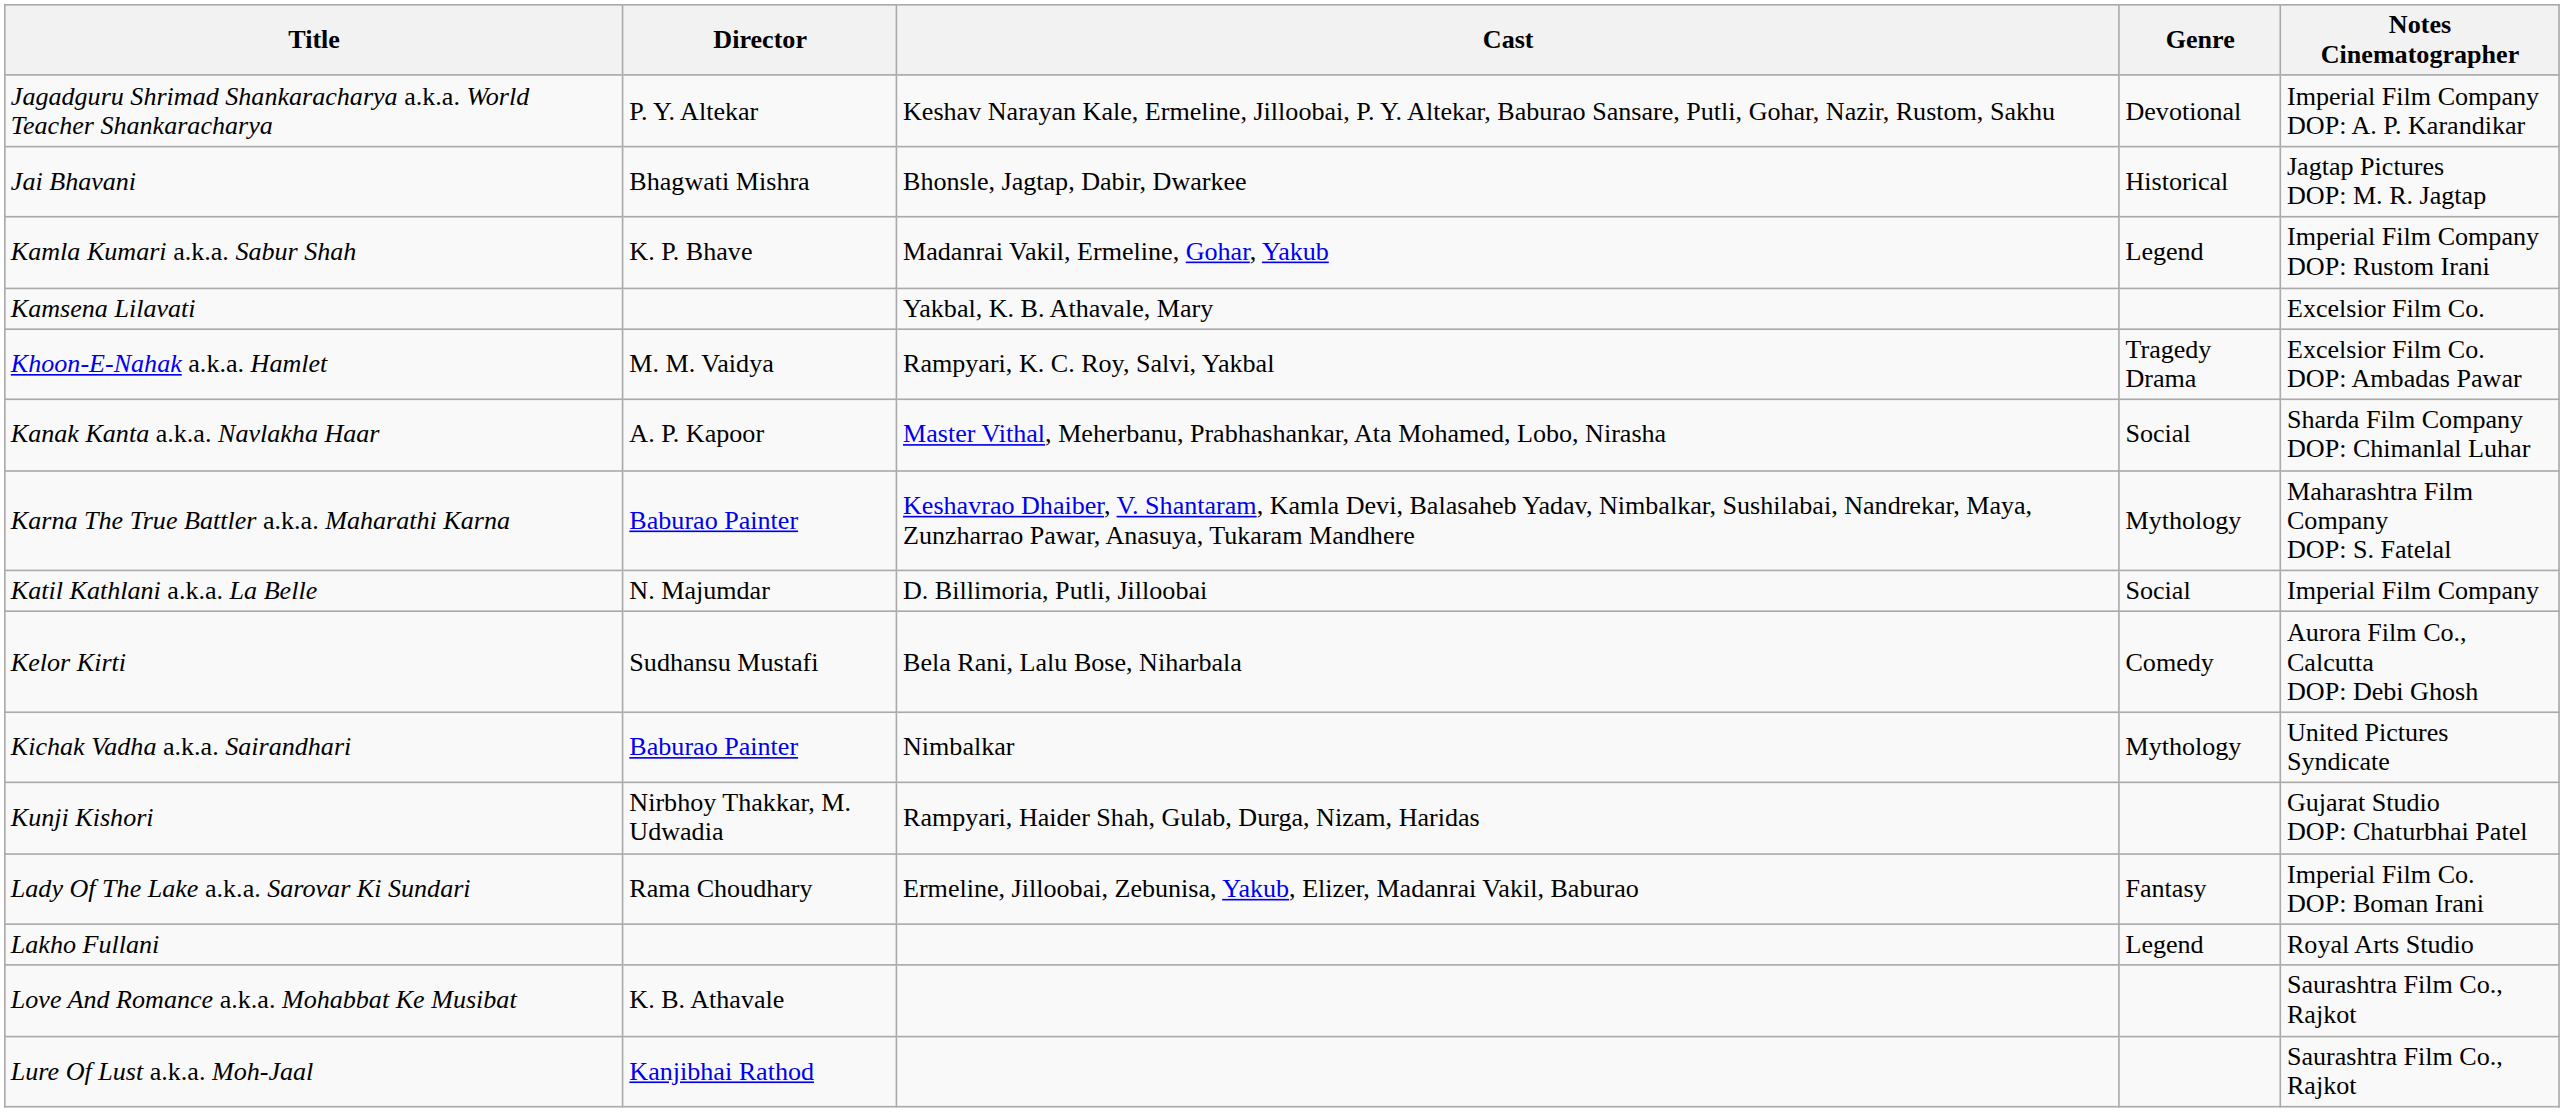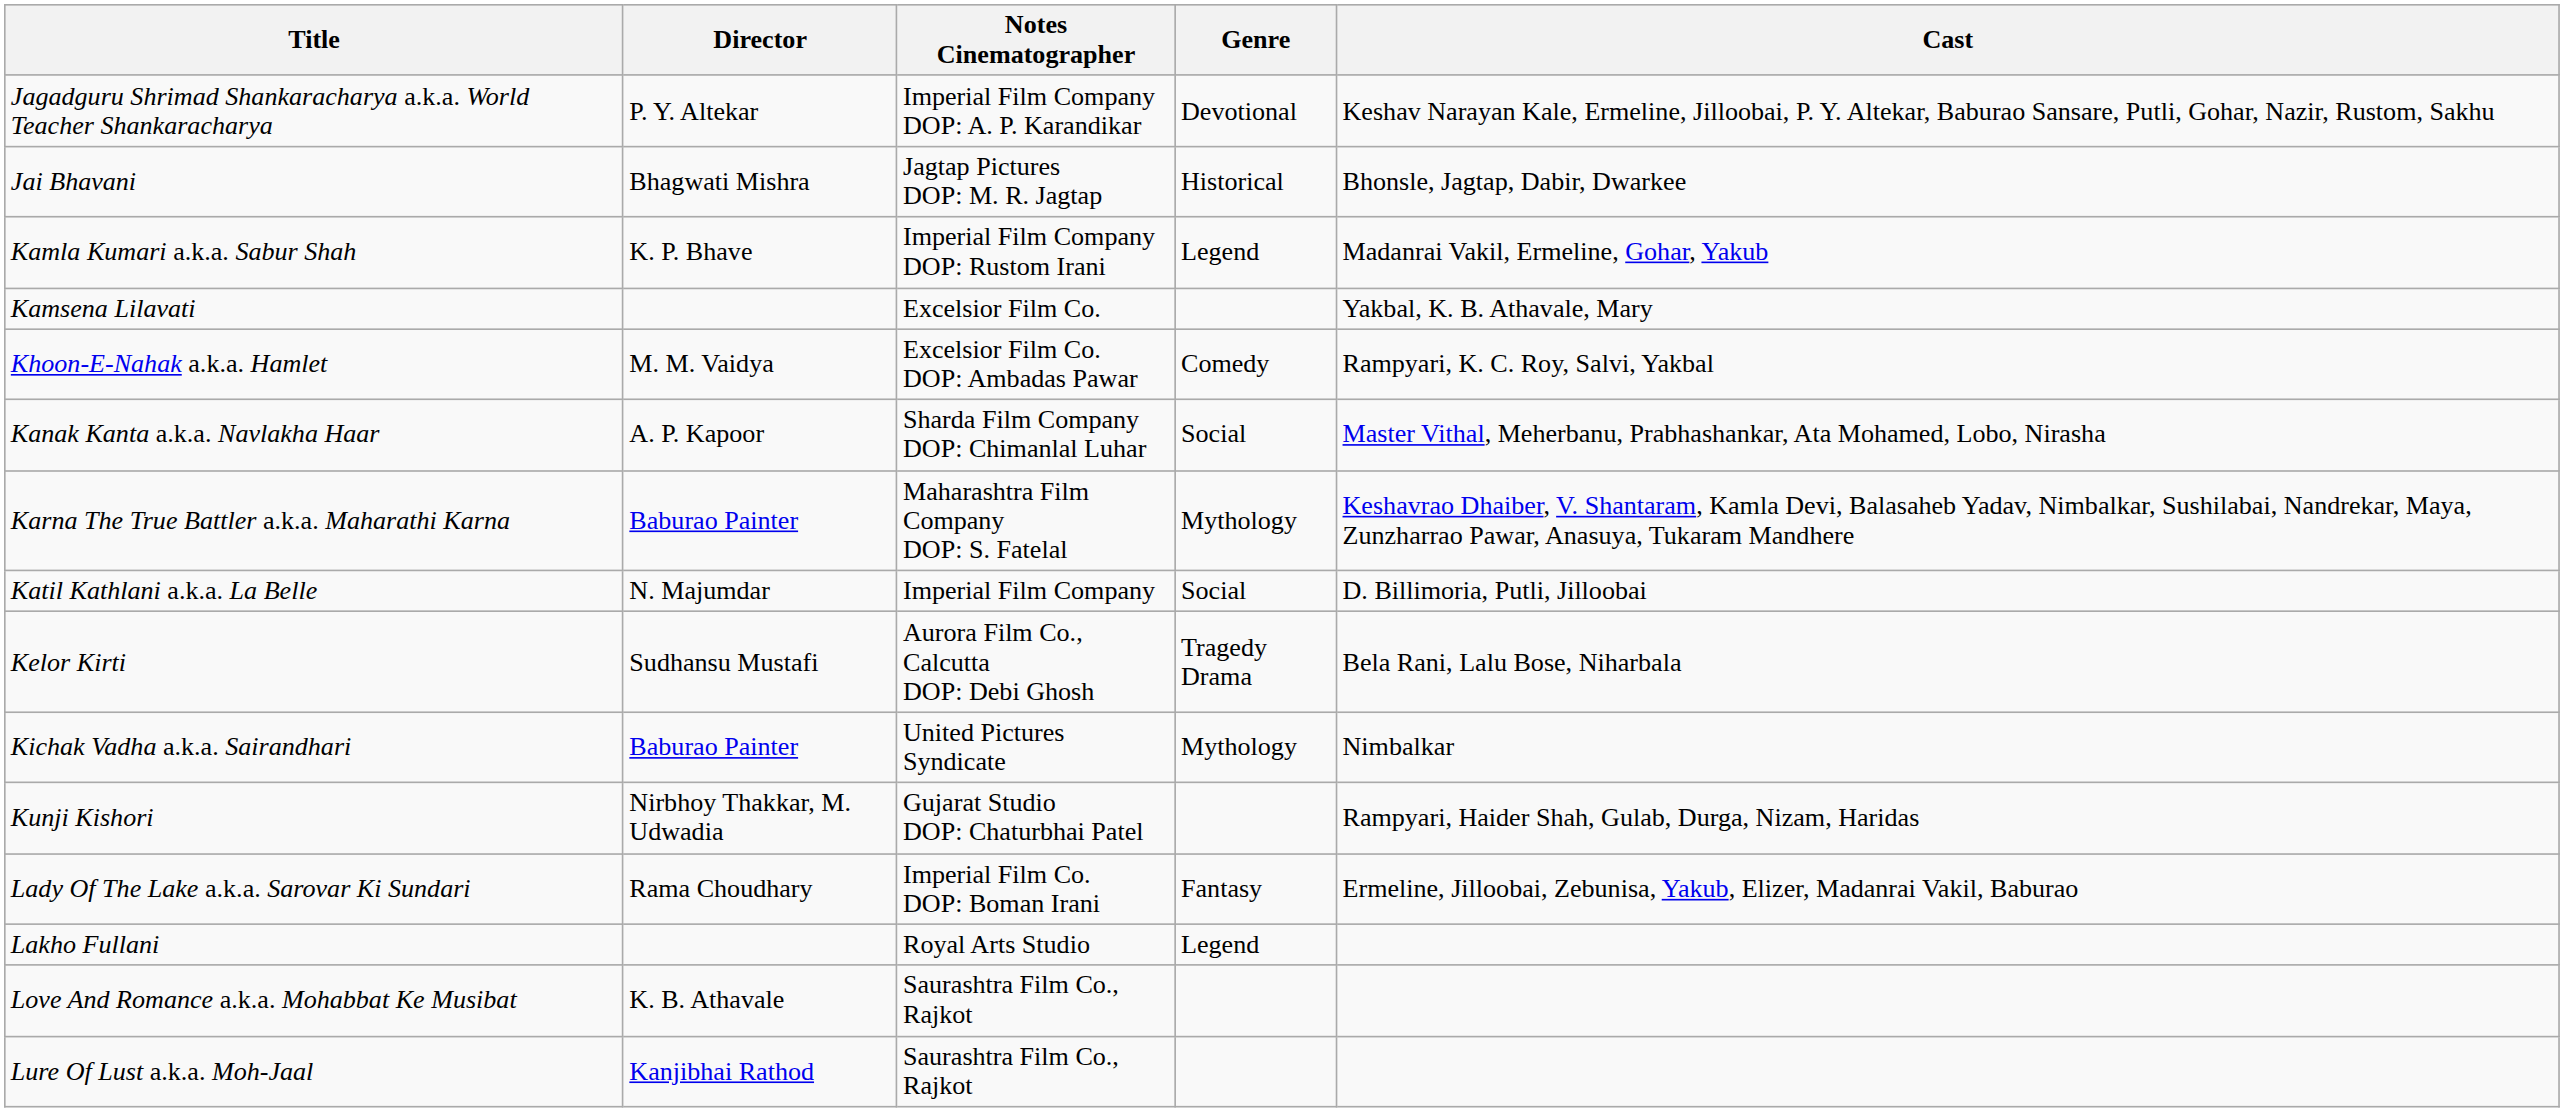 <table class="wikitable">
 <tr>
 <th>Title</th>
 <th>Director</th>
+<th>Notes<br>Cinematographer</th>
+<th>Genre</th>
 <th>Cast</th>
-<th>Genre</th>
-<th>Notes<br>Cinematographer</th>
 </tr>
 <tr>
 <td><em>Jagadguru Shrimad Shankaracharya</em> a.k.a. <em>World Teacher Shankaracharya</em></td>
 <td>P. Y. Altekar</td>
+<td>Imperial Film Company<br>DOP: A. P. Karandikar</td>
+<td>Devotional</td>
 <td>Keshav Narayan Kale,  Ermeline, Jilloobai, P. Y. Altekar, Baburao Sansare, Putli, Gohar,  Nazir, Rustom, Sakhu</td>
-<td>Devotional</td>
-<td>Imperial Film Company<br>DOP: A. P. Karandikar</td>
 </tr>
 <tr>
 <td><em>Jai Bhavani</em></td>
 <td>Bhagwati Mishra</td>
+<td>Jagtap Pictures<br>DOP: M. R. Jagtap</td>
+<td>Historical</td>
 <td>Bhonsle, Jagtap, Dabir, Dwarkee</td>
-<td>Historical</td>
-<td>Jagtap Pictures<br>DOP: M. R. Jagtap</td>
 </tr>
 <tr>
 <td><em>Kamla Kumari</em> a.k.a. <em>Sabur Shah</em></td>
 <td>K. P. Bhave</td>
+<td>Imperial Film Company<br>DOP: Rustom Irani</td>
+<td>Legend</td>
 <td>Madanrai Vakil, Ermeline, <a href='#'>Gohar</a>, <a href='#'>Yakub</a></td>
-<td>Legend</td>
-<td>Imperial Film Company<br>DOP: Rustom Irani</td>
 </tr>
 <tr>
 <td><em>Kamsena Lilavati</em></td>
 <td></td>
+<td>Excelsior Film Co.</td>
+<td></td>
 <td>Yakbal, K. B. Athavale, Mary</td>
-<td></td>
-<td>Excelsior Film Co.</td>
 </tr>
 <tr>
 <td><em><a href='#'>Khoon-E-Nahak</a></em> a.k.a. <em>Hamlet</em></td>
 <td>M. M. Vaidya</td>
+<td>Excelsior Film Co.<br>DOP: Ambadas Pawar</td>
+<td>Comedy</td>
 <td>Rampyari, K. C. Roy, Salvi, Yakbal</td>
-<td>Tragedy Drama</td>
-<td>Excelsior Film Co.<br>DOP: Ambadas Pawar</td>
 </tr>
 <tr>
 <td><em>Kanak Kanta</em> a.k.a. <em>Navlakha Haar</em></td>
 <td>A. P. Kapoor</td>
+<td>Sharda Film Company<br>DOP: Chimanlal Luhar</td>
+<td>Social</td>
 <td><a href='#'>Master Vithal</a>, Meherbanu, Prabhashankar, Ata Mohamed, Lobo, Nirasha</td>
-<td>Social</td>
-<td>Sharda Film Company<br>DOP: Chimanlal Luhar</td>
 </tr>
 <tr>
 <td><em>Karna The True Battler</em> a.k.a. <em>Maharathi Karna</em></td>
 <td><a href='#'>Baburao Painter</a></td>
+<td>Maharashtra Film Company<br>DOP: S. Fatelal</td>
+<td>Mythology</td>
 <td><a href='#'>Keshavrao Dhaiber</a>, <a href='#'>V. Shantaram</a>, Kamla Devi,  Balasaheb Yadav, Nimbalkar, Sushilabai, Nandrekar, Maya, Zunzharrao Pawar, Anasuya, Tukaram Mandhere</td>
-<td>Mythology</td>
-<td>Maharashtra Film Company<br>DOP: S. Fatelal</td>
 </tr>
 <tr>
 <td><em>Katil Kathlani</em> a.k.a. <em>La Belle</em></td>
 <td>N. Majumdar</td>
+<td>Imperial Film Company</td>
+<td>Social</td>
 <td>D. Billimoria, Putli, Jilloobai</td>
-<td>Social</td>
-<td>Imperial Film Company</td>
 </tr>
 <tr>
 <td><em>Kelor Kirti</em></td>
 <td>Sudhansu Mustafi</td>
+<td>Aurora Film Co., Calcutta<br>DOP: Debi Ghosh</td>
+<td>Tragedy Drama</td>
 <td>Bela Rani, Lalu Bose, Niharbala</td>
-<td>Comedy</td>
-<td>Aurora Film Co., Calcutta<br>DOP: Debi Ghosh</td>
 </tr>
 <tr>
 <td><em>Kichak Vadha</em> a.k.a. <em>Sairandhari</em></td>
 <td><a href='#'>Baburao Painter</a></td>
+<td>United Pictures Syndicate</td>
+<td>Mythology</td>
 <td>Nimbalkar</td>
-<td>Mythology</td>
-<td>United Pictures Syndicate</td>
 </tr>
 <tr>
 <td><em>Kunji Kishori</em></td>
 <td>Nirbhoy Thakkar, M. Udwadia</td>
+<td>Gujarat Studio<br>DOP: Chaturbhai Patel</td>
+<td></td>
 <td>Rampyari, Haider Shah, Gulab, Durga, Nizam, Haridas</td>
-<td></td>
-<td>Gujarat Studio<br>DOP: Chaturbhai Patel</td>
 </tr>
 <tr>
 <td><em>Lady Of The Lake</em> a.k.a. <em>Sarovar Ki Sundari</em></td>
 <td>Rama Choudhary</td>
+<td>Imperial Film Co. <br>DOP: Boman Irani</td>
+<td>Fantasy</td>
 <td>Ermeline, Jilloobai, Zebunisa, <a href='#'>Yakub</a>, Elizer, Madanrai Vakil, Baburao</td>
-<td>Fantasy</td>
-<td>Imperial Film Co. <br>DOP: Boman Irani</td>
 </tr>
 <tr>
 <td><em>Lakho Fullani</em></td>
 <td></td>
+<td>Royal Arts Studio</td>
+<td>Legend</td>
 <td></td>
-<td>Legend</td>
-<td>Royal Arts Studio</td>
 </tr>
 <tr>
 <td><em>Love And Romance</em> a.k.a.  <em>Mohabbat Ke Musibat</em></td>
 <td>K. B. Athavale</td>
+<td>Saurashtra Film Co., Rajkot</td>
 <td></td>
 <td></td>
-<td>Saurashtra Film Co., Rajkot</td>
 </tr>
 <tr>
 <td><em>Lure Of Lust</em> a.k.a. <em>Moh-Jaal</em></td>
 <td><a href='#'>Kanjibhai Rathod</a></td>
+<td>Saurashtra Film Co., Rajkot</td>
 <td></td>
 <td></td>
-<td>Saurashtra Film Co., Rajkot</td>
 </tr>
 </table>
